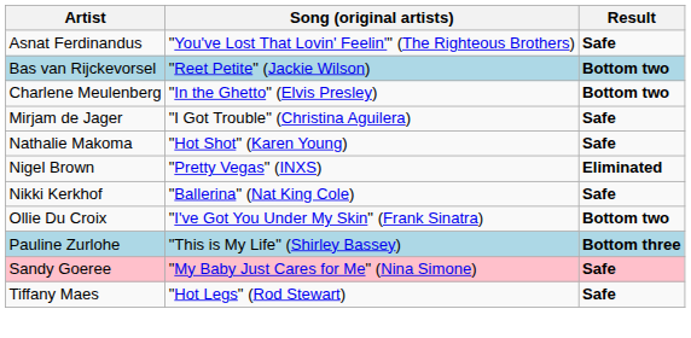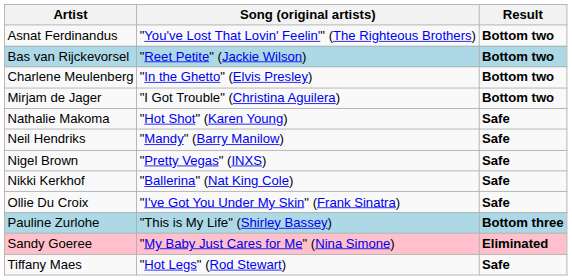 <table class=wikitable>
 <tr>
 <th>Artist</th>
 <th>Song (original artists)</th>
 <th>Result</th>
 </tr>
 <tr>
 <td>Asnat Ferdinandus</td>
 <td>"<a href='#'>You've Lost That Lovin' Feelin'</a>" (<a href='#'>The Righteous Brothers</a>)</td>
-<td><strong>Safe</strong></td>
+<td><strong>Bottom two</strong></td>
 </tr>
 <tr style="background:lightblue;">
 <td>Bas van Rijckevorsel</td>
 <td>"<a href='#'>Reet Petite</a>" (<a href='#'>Jackie Wilson</a>)</td>
 <td><strong>Bottom two</strong></td>
 </tr>
 <tr>
 <td>Charlene Meulenberg</td>
 <td>"<a href='#'>In the Ghetto</a>" (<a href='#'>Elvis Presley</a>)</td>
 <td><strong>Bottom two</strong></td>
 </tr>
 <tr>
 <td>Mirjam de Jager</td>
 <td>"I Got Trouble" (<a href='#'>Christina Aguilera</a>)</td>
-<td><strong>Safe</strong></td>
+<td><strong>Bottom two</strong></td>
 </tr>
 <tr>
 <td>Nathalie Makoma</td>
 <td>"<a href='#'>Hot Shot</a>" (<a href='#'>Karen Young</a>)</td>
 <td><strong>Safe</strong></td>
 </tr>
 <tr>
+<td>Neil Hendriks</td>
+<td>"<a href='#'>Mandy</a>" (<a href='#'>Barry Manilow</a>)</td>
+<td><strong>Safe</strong></td>
+</tr>
+<tr>
 <td>Nigel Brown</td>
 <td>"<a href='#'>Pretty Vegas</a>" (<a href='#'>INXS</a>)</td>
-<td><strong>Eliminated</strong></td>
+<td><strong>Safe</strong></td>
 </tr>
 <tr>
 <td>Nikki Kerkhof</td>
 <td>"<a href='#'>Ballerina</a>" (<a href='#'>Nat King Cole</a>)</td>
 <td><strong>Safe</strong></td>
 </tr>
 <tr>
 <td>Ollie Du Croix</td>
 <td>"<a href='#'>I've Got You Under My Skin</a>" (<a href='#'>Frank Sinatra</a>)</td>
-<td><strong>Bottom two</strong></td>
+<td><strong>Safe</strong></td>
 </tr>
 <tr style="background:lightblue;">
 <td>Pauline Zurlohe</td>
 <td>"This is My Life" (<a href='#'>Shirley Bassey</a>)</td>
 <td><strong>Bottom three</strong></td>
 </tr>
 <tr style="background:pink;">
 <td>Sandy Goeree</td>
 <td>"<a href='#'>My Baby Just Cares for Me</a>" (<a href='#'>Nina Simone</a>)</td>
-<td><strong>Safe</strong></td>
+<td><strong>Eliminated</strong></td>
 </tr>
 <tr>
 <td>Tiffany Maes</td>
 <td>"<a href='#'>Hot Legs</a>" (<a href='#'>Rod Stewart</a>)</td>
 <td><strong>Safe</strong></td>
 </tr>
 </table>
